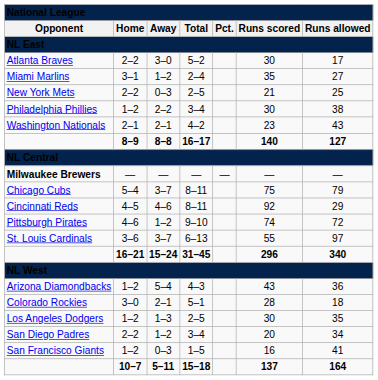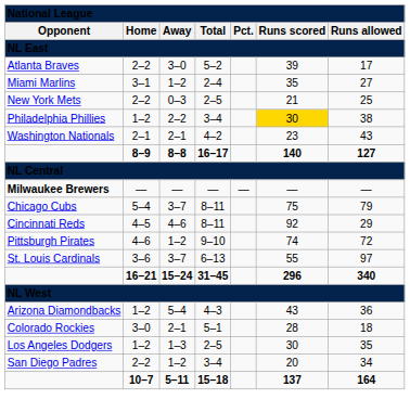 <table class="wikitable" style="font-size: 95%; text-align: center">
 <tr>
 <td colspan="7" style="text-align:left; background:#03224c"><span> <strong>National League</strong> </span></td>
 </tr>
 <tr>
 <th>Opponent</th>
 <th>Home</th>
 <th>Away</th>
 <th>Total</th>
 <th>Pct.</th>
 <th>Runs scored</th>
 <th>Runs allowed</th>
 </tr>
 <tr>
 <td colspan="7" style="text-align:left; background:#03224c"><span> <strong>NL East</strong> </span></td>
 </tr>
 <tr>
 <td style="text-align:left"><a href='#'>Atlanta Braves</a></td>
 <td>2–2</td>
 <td>3–0</td>
 <td>5–2</td>
 <td></td>
-<td>30</td>
+<td>39</td>
 <td>17</td>
 </tr>
 <tr>
 <td style="text-align:left"><a href='#'>Miami Marlins</a></td>
 <td>3–1</td>
 <td>1–2</td>
 <td>2–4</td>
 <td></td>
 <td>35</td>
 <td>27</td>
 </tr>
 <tr>
 <td style="text-align:left"><a href='#'>New York Mets</a></td>
 <td>2–2</td>
 <td>0–3</td>
 <td>2–5</td>
 <td></td>
 <td>21</td>
 <td>25</td>
 </tr>
 <tr>
 <td style="text-align:left"><a href='#'>Philadelphia Phillies</a></td>
 <td>1–2</td>
 <td>2–2</td>
 <td>3–4</td>
 <td></td>
-<td>30</td>
+<td style="background: gold;">30</td>
 <td>38</td>
 </tr>
 <tr>
 <td style="text-align:left"><a href='#'>Washington Nationals</a></td>
 <td>2–1</td>
 <td>2–1</td>
 <td>4–2</td>
 <td></td>
 <td>23</td>
 <td>43</td>
 </tr>
 <tr style="font-weight:bold">
 <td></td>
 <td>8–9</td>
 <td>8–8</td>
 <td>16–17</td>
 <td></td>
 <td>140</td>
 <td>127</td>
 </tr>
 <tr>
 <td colspan="7" style="text-align:left; background:#03224c"><span> <strong>NL Central</strong> </span></td>
 </tr>
 <tr>
 <td style="text-align:left"><strong>Milwaukee Brewers</strong></td>
 <td>—</td>
 <td>—</td>
 <td>—</td>
 <td>—</td>
 <td>—</td>
 <td>—</td>
 </tr>
 <tr>
 <td style="text-align:left"><a href='#'>Chicago Cubs</a></td>
 <td>5–4</td>
 <td>3–7</td>
 <td>8–11</td>
 <td></td>
 <td>75</td>
 <td>79</td>
 </tr>
 <tr>
 <td style="text-align:left"><a href='#'>Cincinnati Reds</a></td>
 <td>4–5</td>
 <td>4–6</td>
 <td>8–11</td>
 <td></td>
 <td>92</td>
 <td>29</td>
 </tr>
 <tr>
 <td style="text-align:left"><a href='#'>Pittsburgh Pirates</a></td>
 <td>4–6</td>
 <td>1–2</td>
 <td>9–10</td>
 <td></td>
 <td>74</td>
 <td>72</td>
 </tr>
 <tr>
 <td style="text-align:left"><a href='#'>St. Louis Cardinals</a></td>
 <td>3–6</td>
 <td>3–7</td>
 <td>6–13</td>
 <td></td>
 <td>55</td>
 <td>97</td>
 </tr>
 <tr style="font-weight:bold">
 <td></td>
 <td>16–21</td>
 <td>15–24</td>
 <td>31–45</td>
 <td></td>
 <td>296</td>
 <td>340</td>
 </tr>
 <tr>
 <td colspan="7" style="text-align:left; background:#03224c"><span> <strong>NL West</strong> </span></td>
 </tr>
 <tr>
 <td style="text-align:left"><a href='#'>Arizona Diamondbacks</a></td>
 <td>1–2</td>
 <td>5–4</td>
 <td>4–3</td>
 <td></td>
 <td>43</td>
 <td>36</td>
 </tr>
 <tr>
 <td style="text-align:left"><a href='#'>Colorado Rockies</a></td>
 <td>3–0</td>
 <td>2–1</td>
 <td>5–1</td>
 <td></td>
 <td>28</td>
 <td>18</td>
 </tr>
 <tr>
 <td style="text-align:left"><a href='#'>Los Angeles Dodgers</a></td>
 <td>1–2</td>
 <td>1–3</td>
 <td>2–5</td>
 <td></td>
 <td>30</td>
 <td>35</td>
 </tr>
 <tr>
 <td style="text-align:left"><a href='#'>San Diego Padres</a></td>
 <td>2–2</td>
 <td>1–2</td>
 <td>3–4</td>
 <td></td>
 <td>20</td>
 <td>34</td>
 </tr>
-<tr>
-<td style="text-align:left"><a href='#'>San Francisco Giants</a></td>
-<td>1–2</td>
-<td>0–3</td>
-<td>1–5</td>
-<td></td>
-<td>16</td>
-<td>41</td>
-</tr>
 <tr style="font-weight:bold">
 <td></td>
 <td>10–7</td>
 <td>5–11</td>
 <td>15–18</td>
 <td></td>
 <td>137</td>
 <td>164</td>
 </tr>
 </table>
